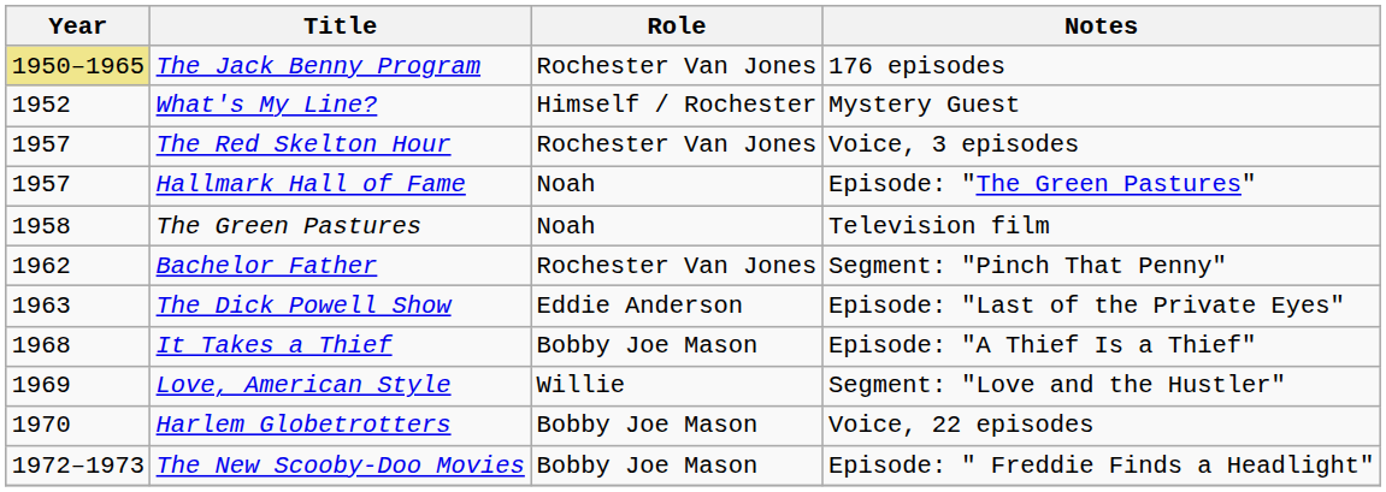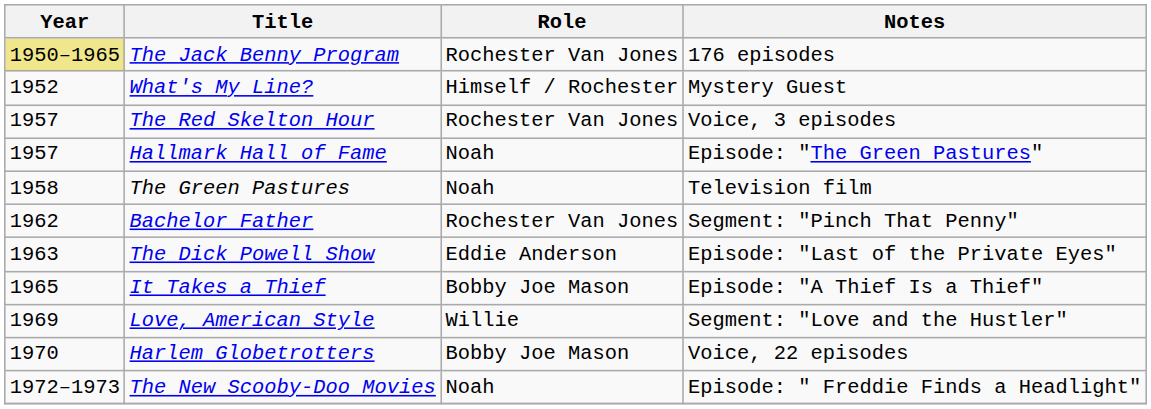 <table class="wikitable sortable">
 <tr>
 <th>Year</th>
 <th>Title</th>
 <th>Role</th>
 <th class="unsortable">Notes</th>
 </tr>
 <tr>
 <td style="background: khaki;">1950–1965</td>
 <td><em><a href='#'>The Jack Benny Program</a></em></td>
 <td>Rochester Van Jones</td>
 <td>176 episodes</td>
 </tr>
 <tr>
 <td>1952</td>
 <td><em><a href='#'>What's My Line?</a></em></td>
 <td>Himself / Rochester</td>
 <td>Mystery Guest</td>
 </tr>
 <tr>
 <td>1957</td>
 <td><em><a href='#'>The Red Skelton Hour</a></em></td>
 <td>Rochester Van Jones</td>
 <td>Voice, 3 episodes</td>
 </tr>
 <tr>
 <td>1957</td>
 <td><em><a href='#'>Hallmark Hall of Fame</a></em></td>
 <td>Noah</td>
 <td>Episode: "<a href='#'>The Green Pastures</a>"</td>
 </tr>
 <tr>
 <td>1958</td>
 <td><em>The Green Pastures</em></td>
 <td>Noah</td>
 <td>Television film</td>
 </tr>
 <tr>
 <td>1962</td>
 <td><em><a href='#'>Bachelor Father</a></em></td>
 <td>Rochester Van Jones</td>
 <td>Segment: "Pinch That Penny"</td>
 </tr>
 <tr>
 <td>1963</td>
 <td><em><a href='#'>The Dick Powell Show</a></em></td>
 <td>Eddie Anderson</td>
 <td>Episode: "Last of the Private Eyes"</td>
 </tr>
 <tr>
-<td>1968</td>
+<td>1965</td>
 <td><em><a href='#'>It Takes a Thief</a></em></td>
 <td>Bobby Joe Mason</td>
 <td>Episode: "A Thief Is a Thief"</td>
 </tr>
 <tr>
 <td>1969</td>
 <td><em><a href='#'>Love, American Style</a></em></td>
 <td>Willie</td>
 <td>Segment: "Love and the Hustler"</td>
 </tr>
 <tr>
 <td>1970</td>
 <td><em><a href='#'>Harlem Globetrotters</a></em></td>
 <td>Bobby Joe Mason</td>
 <td>Voice, 22 episodes</td>
 </tr>
 <tr>
 <td>1972–1973</td>
 <td><em><a href='#'>The New Scooby-Doo Movies</a></em></td>
-<td>Bobby Joe Mason</td>
+<td>Noah</td>
 <td>Episode: " Freddie Finds a Headlight"</td>
 </tr>
 <tr>
 </tr>
 </table>
